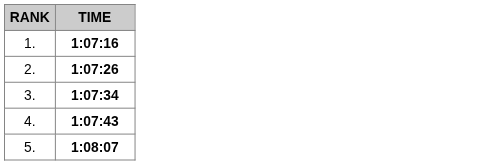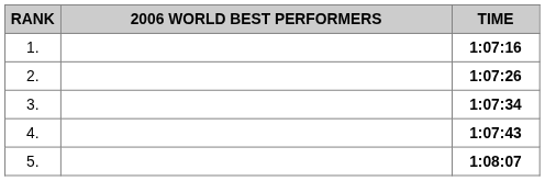 <table border="1" cellspacing="2" cellpadding="5" style="border-collapse: collapse; font-size: 90%;">
 <tr style="background:#ccc;">
 <th>RANK</th>
+<th style="text-align:center; width:25em;">2006 WORLD BEST PERFORMERS</th>
 <th style="text-align:center; width:5em;">TIME</th>
 </tr>
 <tr>
 <td style="text-align:center;">1.</td>
+<td></td>
 <td style="text-align:center;"><strong>1:07:16</strong></td>
 </tr>
 <tr>
 <td style="text-align:center;">2.</td>
+<td></td>
 <td style="text-align:center;"><strong>1:07:26</strong></td>
 </tr>
 <tr>
 <td style="text-align:center;">3.</td>
+<td></td>
 <td style="text-align:center;"><strong>1:07:34</strong></td>
 </tr>
 <tr>
 <td style="text-align:center;">4.</td>
+<td></td>
 <td style="text-align:center;"><strong>1:07:43</strong></td>
 </tr>
 <tr>
 <td style="text-align:center;">5.</td>
+<td></td>
 <td style="text-align:center;"><strong>1:08:07</strong></td>
 </tr>
 </table>
